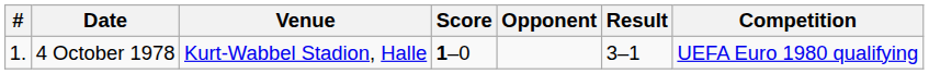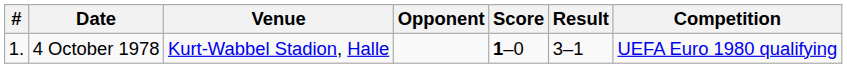 <table class="wikitable">
 <tr>
 <th>#</th>
 <th>Date</th>
 <th>Venue</th>
+<th>Opponent</th>
 <th>Score</th>
-<th>Opponent</th>
 <th>Result</th>
 <th>Competition</th>
 </tr>
 <tr>
 <td>1.</td>
 <td>4 October 1978</td>
 <td><a href='#'>Kurt-Wabbel Stadion</a>, <a href='#'>Halle</a></td>
+<td></td>
 <td><strong>1</strong>–0</td>
-<td></td>
 <td>3–1</td>
 <td><a href='#'>UEFA Euro 1980 qualifying</a></td>
 </tr>
 </table>
